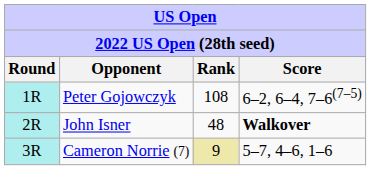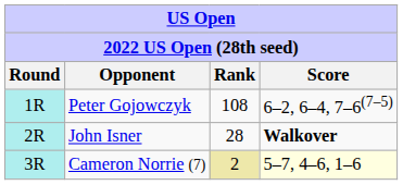 <table class="wikitable nowrap">
 <tr>
 <th colspan=4 style="background:#ccf;"><a href='#'>US Open</a></th>
 </tr>
 <tr>
 <th colspan=4 style="background:#ccf;"><a href='#'>2022 US Open</a> (28th seed)</th>
 </tr>
 <tr>
 <th>Round</th>
 <th>Opponent</th>
 <th>Rank</th>
 <th>Score</th>
 </tr>
 <tr>
 <td align=center bgcolor=afeeee>1R</td>
 <td> <a href='#'>Peter Gojowczyk</a></td>
 <td align="center">108</td>
 <td>6–2, 6–4, 7–6<sup>(7–5)</sup></td>
 </tr>
 <tr>
 <td align=center bgcolor=afeeee>2R</td>
 <td> <a href='#'>John Isner</a></td>
-<td align="center">48</td>
+<td align="center">28</td>
 <td><strong>Walkover</strong></td>
 </tr>
 <tr>
 <td align=center bgcolor=afeeee>3R</td>
 <td> <a href='#'>Cameron Norrie</a> <small>(7)</small></td>
-<td align="center" bgcolor=EEE8AA>9</td>
-<td>5–7, 4–6, 1–6</td>
+<td align="center" bgcolor=EEE8AA>2</td>
+<td style="background: lightyellow;">5–7, 4–6, 1–6</td>
 </tr>
 </table>
